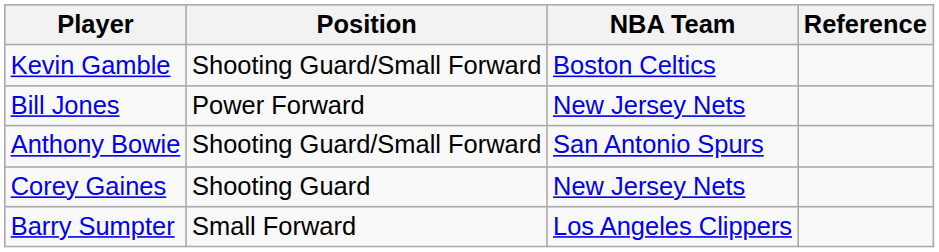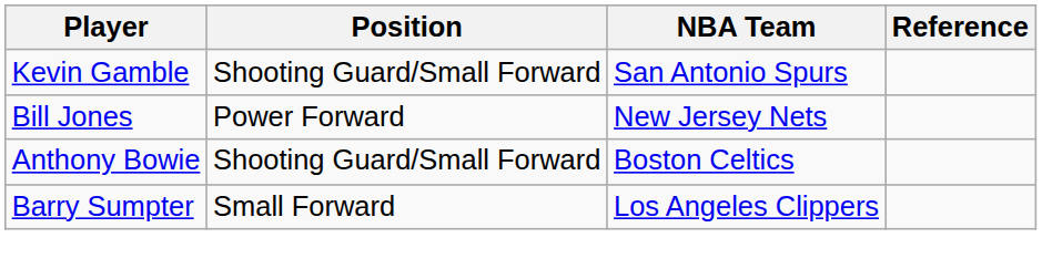 <table class="wikitable">
 <tr>
 <th>Player</th>
 <th>Position</th>
 <th>NBA Team</th>
 <th>Reference</th>
 </tr>
 <tr>
 <td><a href='#'>Kevin Gamble</a></td>
 <td>Shooting Guard/Small Forward</td>
-<td><a href='#'>Boston Celtics</a></td>
+<td><a href='#'>San Antonio Spurs</a></td>
 <td></td>
 </tr>
 <tr>
 <td><a href='#'>Bill Jones</a></td>
 <td>Power Forward</td>
 <td><a href='#'>New Jersey Nets</a></td>
 <td></td>
 </tr>
 <tr>
 <td><a href='#'>Anthony Bowie</a></td>
 <td>Shooting Guard/Small Forward</td>
-<td><a href='#'>San Antonio Spurs</a></td>
-<td></td>
-</tr>
-<tr>
-<td><a href='#'>Corey Gaines</a></td>
-<td>Shooting Guard</td>
-<td><a href='#'>New Jersey Nets</a></td>
+<td><a href='#'>Boston Celtics</a></td>
 <td></td>
 </tr>
 <tr>
 <td><a href='#'>Barry Sumpter</a></td>
 <td>Small Forward</td>
 <td><a href='#'>Los Angeles Clippers</a></td>
 <td></td>
 </tr>
 </table>
